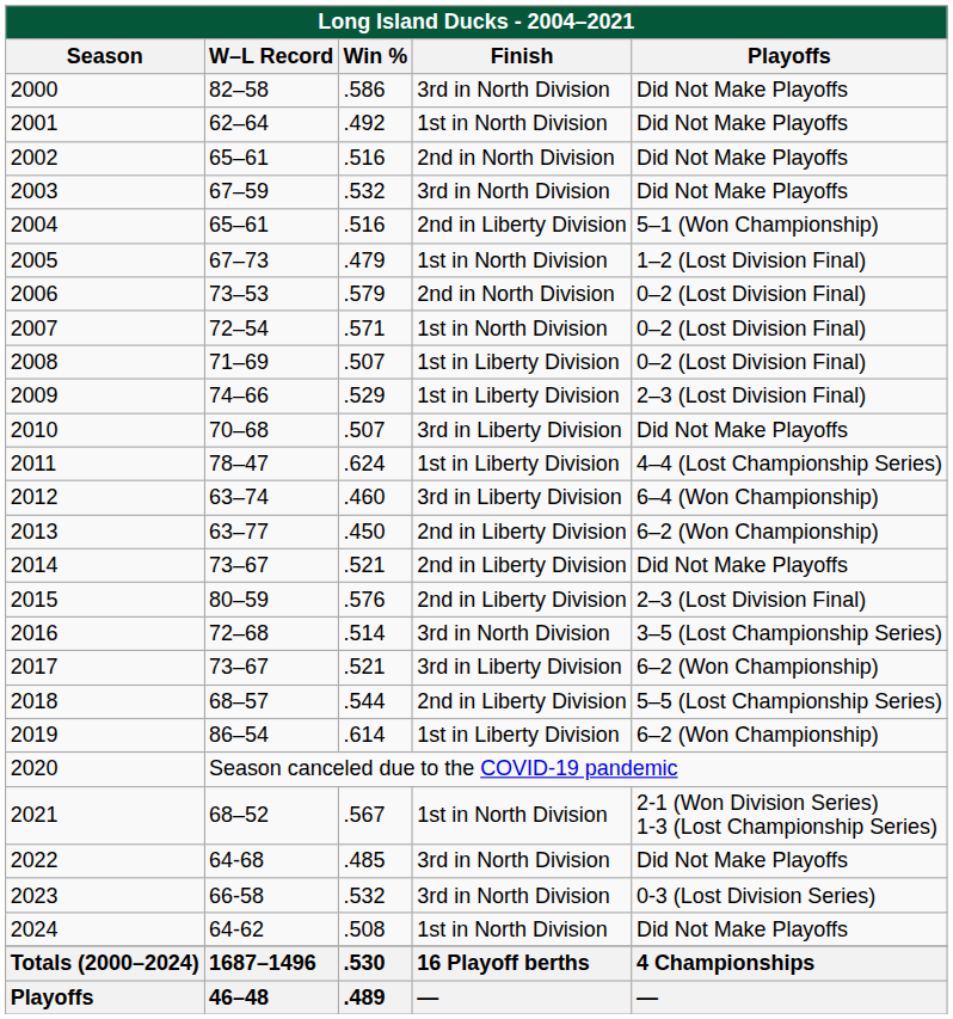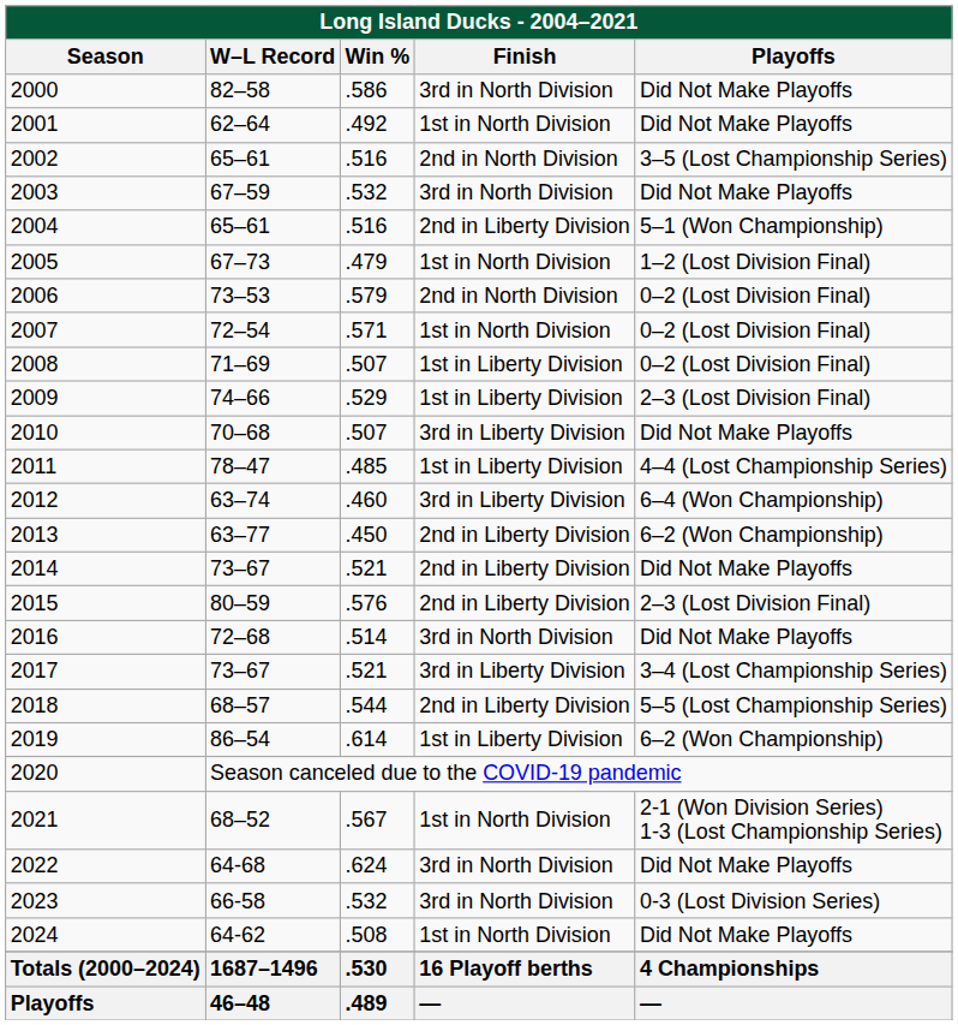 <table class="wikitable">
 <tr>
 <th colspan="5" style="background:#045739;color:#fff">Long Island Ducks - 2004–2021</th>
 </tr>
 <tr>
 <th>Season</th>
 <th>W–L Record</th>
 <th>Win %</th>
 <th>Finish</th>
 <th>Playoffs</th>
 </tr>
 <tr>
 <td>2000</td>
 <td>82–58</td>
 <td>.586</td>
 <td>3rd in North Division</td>
 <td>Did Not Make Playoffs</td>
 </tr>
 <tr>
 <td>2001</td>
 <td>62–64</td>
 <td>.492</td>
 <td>1st in North Division</td>
 <td>Did Not Make Playoffs</td>
 </tr>
 <tr>
 <td>2002</td>
 <td>65–61</td>
 <td>.516</td>
 <td>2nd in North Division</td>
-<td>Did Not Make Playoffs</td>
+<td>3–5 (Lost Championship Series)</td>
 </tr>
 <tr>
 <td>2003</td>
 <td>67–59</td>
 <td>.532</td>
 <td>3rd in North Division</td>
 <td>Did Not Make Playoffs</td>
 </tr>
 <tr>
 <td>2004</td>
 <td>65–61</td>
 <td>.516</td>
 <td>2nd in Liberty Division</td>
 <td>5–1 (Won Championship)</td>
 </tr>
 <tr>
 <td>2005</td>
 <td>67–73</td>
 <td>.479</td>
 <td>1st in North Division</td>
 <td>1–2 (Lost Division Final)</td>
 </tr>
 <tr>
 <td>2006</td>
 <td>73–53</td>
 <td>.579</td>
 <td>2nd in North Division</td>
 <td>0–2 (Lost Division Final)</td>
 </tr>
 <tr>
 <td>2007</td>
 <td>72–54</td>
 <td>.571</td>
 <td>1st in North Division</td>
 <td>0–2 (Lost Division Final)</td>
 </tr>
 <tr>
 <td>2008</td>
 <td>71–69</td>
 <td>.507</td>
 <td>1st in Liberty Division</td>
 <td>0–2 (Lost Division Final)</td>
 </tr>
 <tr>
 <td>2009</td>
 <td>74–66</td>
 <td>.529</td>
 <td>1st in Liberty Division</td>
 <td>2–3 (Lost Division Final)</td>
 </tr>
 <tr>
 <td>2010</td>
 <td>70–68</td>
 <td>.507</td>
 <td>3rd in Liberty Division</td>
 <td>Did Not Make Playoffs</td>
 </tr>
 <tr>
 <td>2011</td>
 <td>78–47</td>
-<td>.624</td>
+<td>.485</td>
 <td>1st in Liberty Division</td>
 <td>4–4 (Lost Championship Series)</td>
 </tr>
 <tr>
 <td>2012</td>
 <td>63–74</td>
 <td>.460</td>
 <td>3rd in Liberty Division</td>
 <td>6–4 (Won Championship)</td>
 </tr>
 <tr>
 <td>2013</td>
 <td>63–77</td>
 <td>.450</td>
 <td>2nd in Liberty Division</td>
 <td>6–2 (Won Championship)</td>
 </tr>
 <tr>
 <td>2014</td>
 <td>73–67</td>
 <td>.521</td>
 <td>2nd in Liberty Division</td>
 <td>Did Not Make Playoffs</td>
 </tr>
 <tr>
 <td>2015</td>
 <td>80–59</td>
 <td>.576</td>
 <td>2nd in Liberty Division</td>
 <td>2–3 (Lost Division Final)</td>
 </tr>
 <tr>
 <td>2016</td>
 <td>72–68</td>
 <td>.514</td>
 <td>3rd in North Division</td>
-<td>3–5 (Lost Championship Series)</td>
+<td>Did Not Make Playoffs</td>
 </tr>
 <tr>
 <td>2017</td>
 <td>73–67</td>
 <td>.521</td>
 <td>3rd in Liberty Division</td>
-<td>6–2 (Won Championship)</td>
+<td>3–4 (Lost Championship Series)</td>
 </tr>
 <tr>
 <td>2018</td>
 <td>68–57</td>
 <td>.544</td>
 <td>2nd in Liberty Division</td>
 <td>5–5 (Lost Championship Series)</td>
 </tr>
 <tr>
 <td>2019</td>
 <td>86–54</td>
 <td>.614</td>
 <td>1st in Liberty Division</td>
 <td>6–2 (Won Championship)</td>
 </tr>
 <tr>
 <td>2020</td>
 <td colspan="4">Season canceled due to the <a href='#'>COVID-19 pandemic</a></td>
 </tr>
 <tr>
 <td>2021</td>
 <td>68–52</td>
 <td>.567</td>
 <td>1st in North Division</td>
 <td>2-1 (Won Division Series) <br> 1-3 (Lost Championship Series)</td>
 </tr>
 <tr>
 <td>2022</td>
 <td>64-68</td>
-<td>.485</td>
+<td>.624</td>
 <td>3rd in North Division</td>
 <td>Did Not Make Playoffs</td>
 </tr>
 <tr>
 <td>2023</td>
 <td>66-58</td>
 <td>.532</td>
 <td>3rd in North Division</td>
 <td>0-3 (Lost Division Series)</td>
 </tr>
 <tr>
 <td>2024</td>
 <td>64-62</td>
 <td>.508</td>
 <td>1st in North Division</td>
 <td>Did Not Make Playoffs</td>
 </tr>
 <tr>
 </tr>
 <tr style="background:#f2f2f2; font-weight:bold">
 <td>Totals (2000–2024)</td>
 <td>1687–1496</td>
 <td>.530</td>
 <td>16 Playoff berths</td>
 <td>4 Championships</td>
 </tr>
 <tr style="background:#f2f2f2; font-weight:bold">
 <td>Playoffs</td>
 <td>46–48</td>
 <td>.489</td>
 <td>—</td>
 <td>—</td>
 </tr>
 </table>
